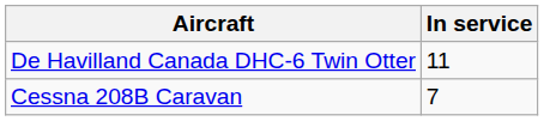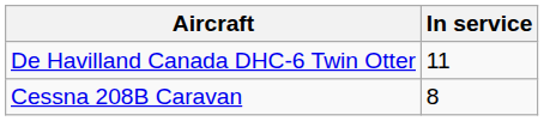 <table class="wikitable">
 <tr>
 <th>Aircraft</th>
 <th>In service</th>
 </tr>
 <tr>
 <td><a href='#'>De Havilland Canada DHC-6 Twin Otter</a></td>
 <td>11</td>
 </tr>
 <tr>
 <td><a href='#'>Cessna 208B Caravan</a></td>
-<td>7</td>
+<td>8</td>
 </tr>
 </table>
